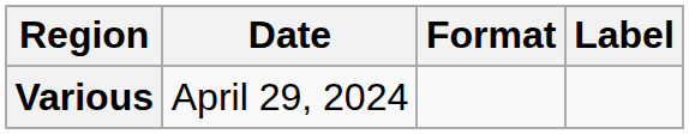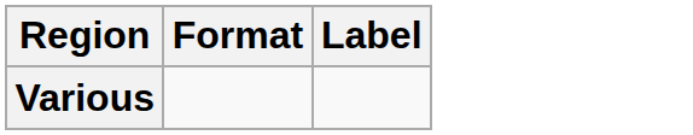 <table class="wikitable plainrowheaders">
 <tr>
 <th scope="col">Region</th>
-<th scope="col">Date</th>
 <th scope="col">Format</th>
 <th scope="col">Label</th>
 </tr>
 <tr>
 <th scope="row">Various </th>
-<td>April 29, 2024</td>
 <td></td>
 <td></td>
 </tr>
 </table>
